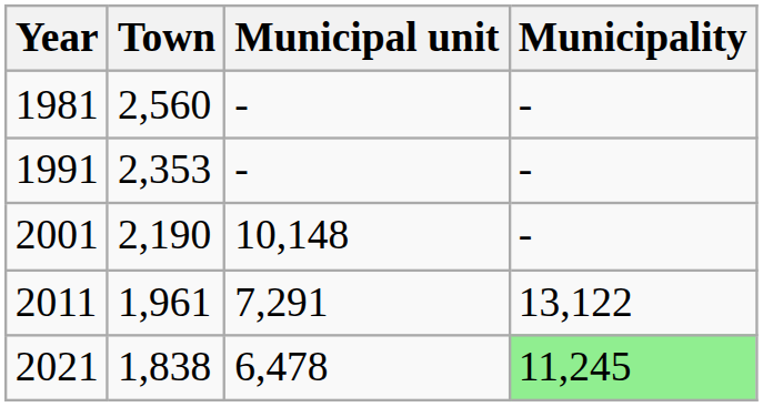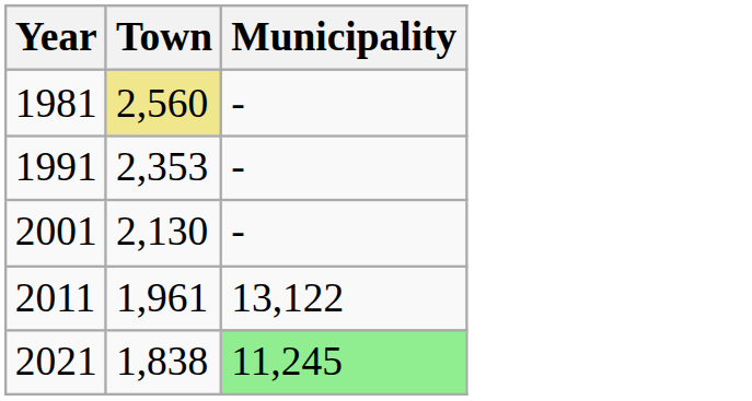 <table class=wikitable>
 <tr>
 <th>Year</th>
 <th>Town</th>
-<th>Municipal unit</th>
 <th>Municipality</th>
 </tr>
 <tr>
 <td>1981</td>
-<td>2,560</td>
-<td>-</td>
+<td style="background: khaki;">2,560</td>
 <td>-</td>
 </tr>
 <tr>
 <td>1991</td>
 <td>2,353</td>
 <td>-</td>
-<td>-</td>
 </tr>
 <tr>
 <td>2001</td>
-<td>2,190</td>
-<td>10,148</td>
+<td>2,130</td>
 <td>-</td>
 </tr>
 <tr>
 <td>2011</td>
 <td>1,961</td>
-<td>7,291</td>
 <td>13,122</td>
 </tr>
 <tr>
 <td>2021</td>
 <td>1,838</td>
-<td>6,478</td>
 <td style="background: lightgreen;">11,245</td>
 </tr>
 </table>
